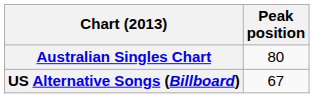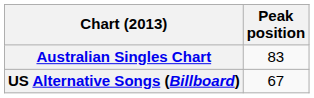 <table class="wikitable plainrowheaders sortable" style="text-align:center;" border="1">
 <tr>
 <th scope="col">Chart (2013)</th>
 <th scope="col">Peak<br>position</th>
 </tr>
 <tr>
 <th scope="row"><a href='#'>Australian Singles Chart</a></th>
-<td>80</td>
+<td>83</td>
 </tr>
 <tr>
 <th scope="row">US <a href='#'>Alternative Songs</a> (<em><a href='#'>Billboard</a></em>)</th>
 <td>67</td>
 </tr>
 </table>
